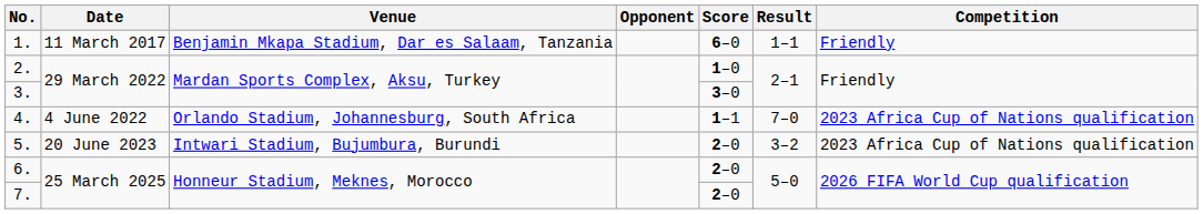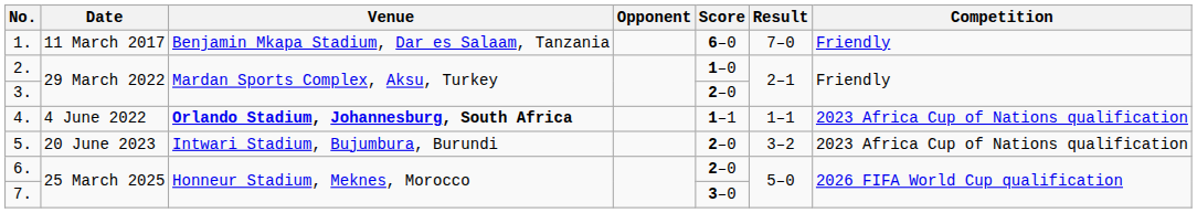 <table class="wikitable">
 <tr>
 <th>No.</th>
 <th>Date</th>
 <th>Venue</th>
 <th>Opponent</th>
 <th>Score</th>
 <th>Result</th>
 <th>Competition</th>
 </tr>
 <tr>
 <td align=center>1.</td>
 <td>11 March 2017</td>
 <td><a href='#'>Benjamin Mkapa Stadium</a>, <a href='#'>Dar es Salaam</a>, Tanzania</td>
 <td></td>
 <td align=center><strong>6</strong>–0</td>
-<td align=center>1–1</td>
+<td align=center>7–0</td>
 <td><a href='#'>Friendly</a></td>
 </tr>
 <tr>
 <td align=center>2.</td>
 <td rowspan=2>29 March 2022</td>
 <td rowspan=2><a href='#'>Mardan Sports Complex</a>, <a href='#'>Aksu</a>, Turkey</td>
 <td rowspan=2></td>
 <td align=center><strong>1</strong>–0</td>
 <td align=center rowspan=2>2–1</td>
 <td rowspan=2>Friendly</td>
 </tr>
 <tr>
 <td align=center>3.</td>
-<td align=center><strong>3</strong>–0</td>
+<td align=center><strong>2</strong>–0</td>
 </tr>
 <tr>
 <td align=center>4.</td>
 <td>4 June 2022</td>
-<td><a href='#'>Orlando Stadium</a>, <a href='#'>Johannesburg</a>, South Africa</td>
+<td><strong><a href='#'>Orlando Stadium</a>, <a href='#'>Johannesburg</a>, South Africa</strong></td>
 <td></td>
 <td align=center><strong>1</strong>–1</td>
-<td align=center>7–0</td>
+<td align=center>1–1</td>
 <td><a href='#'>2023 Africa Cup of Nations qualification</a></td>
 </tr>
 <tr>
 <td align=center>5.</td>
 <td>20 June 2023</td>
 <td><a href='#'>Intwari Stadium</a>, <a href='#'>Bujumbura</a>, Burundi</td>
 <td></td>
 <td align=center><strong>2</strong>–0</td>
 <td align=center>3–2</td>
 <td>2023 Africa Cup of Nations qualification</td>
 </tr>
 <tr>
 <td align=center>6.</td>
 <td rowspan=2>25 March 2025</td>
 <td rowspan=2><a href='#'>Honneur Stadium</a>, <a href='#'>Meknes</a>, Morocco</td>
 <td rowspan=2></td>
 <td align=center><strong>2</strong>–0</td>
 <td align=center rowspan=2>5–0</td>
 <td rowspan=2><a href='#'>2026 FIFA World Cup qualification</a></td>
 </tr>
 <tr>
 <td align=center>7.</td>
-<td align=center><strong>2</strong>–0</td>
+<td align=center><strong>3</strong>–0</td>
 </tr>
 </table>
